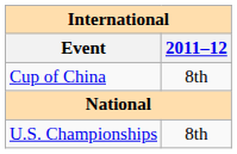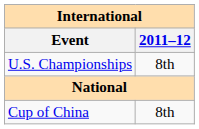 <table class="wikitable" style="text-align:center">
 <tr>
 <th style="background-color: #ffdead; " colspan=2 align=center>International</th>
 </tr>
 <tr>
 <th>Event</th>
 <th><a href='#'>2011–12</a></th>
 </tr>
 <tr>
-<td align=left> <a href='#'>Cup of China</a></td>
+<td align=left><a href='#'>U.S. Championships</a></td>
 <td>8th</td>
 </tr>
 <tr>
 <th style="background-color: #ffdead; " colspan=2 align=center>National</th>
 </tr>
 <tr>
-<td align=left><a href='#'>U.S. Championships</a></td>
+<td align=left> <a href='#'>Cup of China</a></td>
 <td>8th</td>
 </tr>
 </table>
